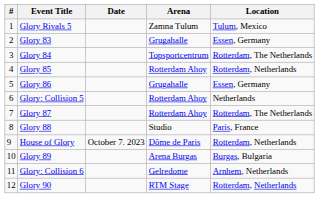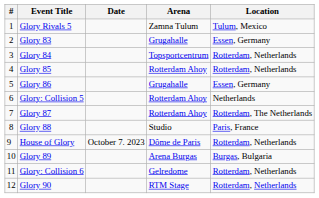 <table class="sortable wikitable succession-box" style="margin:1.0em auto; font-size:90%;">
 <tr>
 <th scope="col">#</th>
 <th scope="col">Event Title</th>
 <th scope="col">Date</th>
 <th scope="col">Arena</th>
 <th scope="col">Location</th>
 </tr>
 <tr>
 <td align=center>1</td>
 <td><a href='#'>Glory Rivals 5</a></td>
 <td></td>
 <td>Zamna Tulum</td>
 <td><a href='#'>Tulum</a>, Mexico</td>
 </tr>
 <tr>
 <td align=center>2</td>
 <td><a href='#'>Glory 83</a></td>
 <td></td>
 <td><a href='#'>Grugahalle</a></td>
 <td><a href='#'>Essen</a>, Germany</td>
 </tr>
 <tr>
 <td align=center>3</td>
 <td><a href='#'>Glory 84</a></td>
 <td></td>
 <td><a href='#'>Topsportcentrum</a></td>
-<td><a href='#'>Rotterdam</a>, The Netherlands</td>
+<td><a href='#'>Rotterdam</a>, Netherlands</td>
 </tr>
 <tr>
 <td align=center>4</td>
 <td><a href='#'>Glory 85</a></td>
 <td></td>
 <td><a href='#'>Rotterdam Ahoy</a></td>
 <td><a href='#'>Rotterdam</a>, Netherlands</td>
 </tr>
 <tr>
 <td align=center>5</td>
 <td><a href='#'>Glory 86</a></td>
 <td></td>
 <td><a href='#'>Grugahalle</a></td>
 <td><a href='#'>Essen</a>, Germany</td>
 </tr>
 <tr>
 <td align=center>6</td>
 <td><a href='#'>Glory: Collision 5</a></td>
 <td></td>
 <td><a href='#'>Rotterdam Ahoy</a></td>
 <td>Netherlands</td>
 </tr>
 <tr>
 <td align=center>7</td>
 <td><a href='#'>Glory 87</a></td>
 <td></td>
 <td><a href='#'>Rotterdam Ahoy</a></td>
 <td><a href='#'>Rotterdam</a>, The Netherlands</td>
 </tr>
 <tr>
 <td align=center>8</td>
 <td><a href='#'>Glory 88</a></td>
 <td></td>
 <td>Studio</td>
 <td><a href='#'>Paris</a>, France</td>
 </tr>
 <tr>
 <td>9</td>
 <td><a href='#'>House of Glory</a></td>
 <td>October 7. 2023</td>
 <td><a href='#'>Dôme de Paris</a></td>
 <td><a href='#'>Rotterdam</a>, Netherlands</td>
 </tr>
 <tr>
 <td align="center">10</td>
 <td><a href='#'>Glory 89</a></td>
 <td></td>
 <td><a href='#'>Arena Burgas</a></td>
 <td><a href='#'>Burgas</a>, Bulgaria</td>
 </tr>
 <tr>
 <td align="center">11</td>
 <td><a href='#'>Glory: Collision 6</a></td>
 <td></td>
 <td><a href='#'>Gelredome</a></td>
-<td><a href='#'>Arnhem</a>, Netherlands</td>
+<td><a href='#'>Rotterdam</a>, Netherlands</td>
 </tr>
 <tr>
 <td align="center">12</td>
 <td><a href='#'>Glory 90</a></td>
 <td></td>
 <td><a href='#'>RTM Stage</a></td>
 <td><a href='#'>Rotterdam</a>, <a href='#'>Netherlands</a></td>
 </tr>
 </table>
